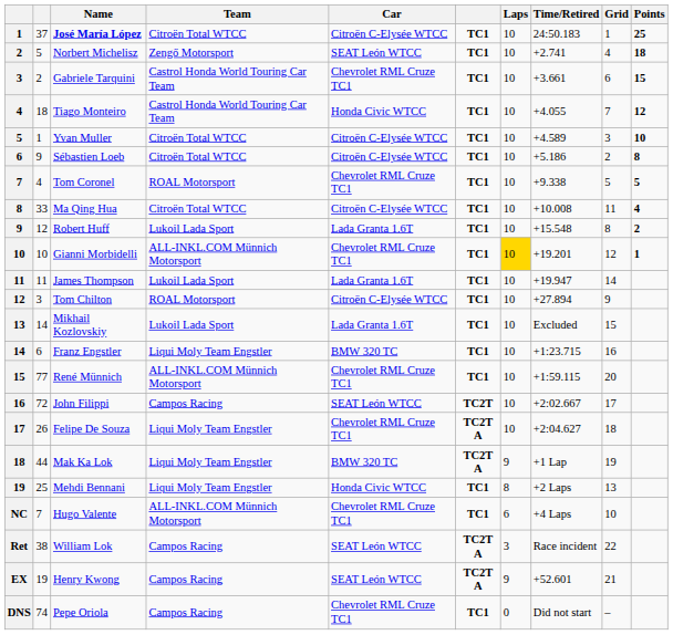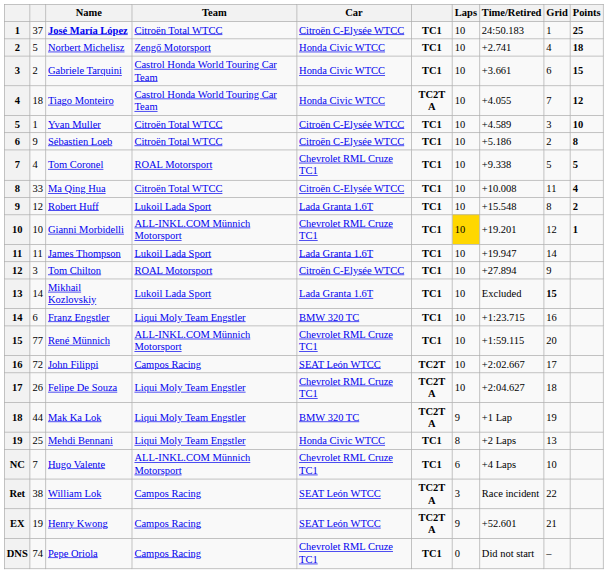 <table class="wikitable sortable" style="font-size: 95%;">
 <tr>
 <th></th>
 <th></th>
 <th>Name</th>
 <th>Team</th>
 <th>Car</th>
 <th></th>
 <th>Laps</th>
 <th>Time/Retired</th>
 <th>Grid</th>
 <th>Points</th>
 </tr>
 <tr>
 <th>1</th>
 <td>37</td>
 <td> <strong><a href='#'>José María López</a></strong></td>
 <td><a href='#'>Citroën Total WTCC</a></td>
 <td><a href='#'>Citroën C-Elysée WTCC</a></td>
 <td align=center><strong><span>TC1</span></strong></td>
 <td>10</td>
 <td>24:50.183</td>
 <td>1</td>
 <td><strong>25</strong></td>
 </tr>
 <tr>
 <th>2</th>
 <td>5</td>
 <td> <a href='#'>Norbert Michelisz</a></td>
 <td><a href='#'>Zengő Motorsport</a></td>
-<td><a href='#'>SEAT León WTCC</a></td>
+<td><a href='#'>Honda Civic WTCC</a></td>
 <td align=center><strong><span>TC1</span></strong></td>
 <td>10</td>
 <td>+2.741</td>
 <td>4</td>
 <td><strong>18</strong></td>
 </tr>
 <tr>
 <th>3</th>
 <td>2</td>
 <td> <a href='#'>Gabriele Tarquini</a></td>
 <td><a href='#'>Castrol Honda World Touring Car Team</a></td>
-<td><a href='#'>Chevrolet RML Cruze TC1</a></td>
+<td><a href='#'>Honda Civic WTCC</a></td>
 <td align=center><strong><span>TC1</span></strong></td>
 <td>10</td>
 <td>+3.661</td>
 <td>6</td>
 <td><strong>15</strong></td>
 </tr>
 <tr>
 <th>4</th>
 <td>18</td>
 <td> <a href='#'>Tiago Monteiro</a></td>
 <td><a href='#'>Castrol Honda World Touring Car Team</a></td>
 <td><a href='#'>Honda Civic WTCC</a></td>
-<td align=center><strong><span>TC1</span></strong></td>
+<td align=center><strong><span>TC2T</span></strong> <strong><span>A</span></strong></td>
 <td>10</td>
 <td>+4.055</td>
 <td>7</td>
 <td><strong>12</strong></td>
 </tr>
 <tr>
 <th>5</th>
 <td>1</td>
 <td> <a href='#'>Yvan Muller</a></td>
 <td><a href='#'>Citroën Total WTCC</a></td>
 <td><a href='#'>Citroën C-Elysée WTCC</a></td>
 <td align=center><strong><span>TC1</span></strong></td>
 <td>10</td>
 <td>+4.589</td>
 <td>3</td>
 <td><strong>10</strong></td>
 </tr>
 <tr>
 <th>6</th>
 <td>9</td>
 <td> <a href='#'>Sébastien Loeb</a></td>
 <td><a href='#'>Citroën Total WTCC</a></td>
 <td><a href='#'>Citroën C-Elysée WTCC</a></td>
 <td align=center><strong><span>TC1</span></strong></td>
 <td>10</td>
 <td>+5.186</td>
 <td>2</td>
 <td><strong>8</strong></td>
 </tr>
 <tr>
 <th>7</th>
 <td>4</td>
 <td> <a href='#'>Tom Coronel</a></td>
 <td><a href='#'>ROAL Motorsport</a></td>
 <td><a href='#'>Chevrolet RML Cruze TC1</a></td>
 <td align=center><strong><span>TC1</span></strong></td>
 <td>10</td>
 <td>+9.338</td>
 <td>5</td>
 <td><strong>5</strong></td>
 </tr>
 <tr>
 <th>8</th>
 <td>33</td>
 <td> <a href='#'>Ma Qing Hua</a></td>
 <td><a href='#'>Citroën Total WTCC</a></td>
 <td><a href='#'>Citroën C-Elysée WTCC</a></td>
 <td align=center><strong><span>TC1</span></strong></td>
 <td>10</td>
 <td>+10.008</td>
 <td>11</td>
 <td><strong>4</strong></td>
 </tr>
 <tr>
 <th>9</th>
 <td>12</td>
 <td> <a href='#'>Robert Huff</a></td>
 <td><a href='#'>Lukoil Lada Sport</a></td>
 <td><a href='#'>Lada Granta 1.6T</a></td>
 <td align=center><strong><span>TC1</span></strong></td>
 <td>10</td>
 <td>+15.548</td>
 <td>8</td>
 <td><strong>2</strong></td>
 </tr>
 <tr>
 <th>10</th>
 <td>10</td>
 <td> <a href='#'>Gianni Morbidelli</a></td>
 <td><a href='#'>ALL-INKL.COM Münnich Motorsport</a></td>
 <td><a href='#'>Chevrolet RML Cruze TC1</a></td>
 <td align=center><strong><span>TC1</span></strong></td>
 <td style="background: gold;">10</td>
 <td>+19.201</td>
 <td>12</td>
 <td><strong>1</strong></td>
 </tr>
 <tr>
 <th>11</th>
 <td>11</td>
 <td> <a href='#'>James Thompson</a></td>
 <td><a href='#'>Lukoil Lada Sport</a></td>
 <td><a href='#'>Lada Granta 1.6T</a></td>
 <td align=center><strong><span>TC1</span></strong></td>
 <td>10</td>
 <td>+19.947</td>
 <td>14</td>
 <td></td>
 </tr>
 <tr>
 <th>12</th>
 <td>3</td>
 <td> <a href='#'>Tom Chilton</a></td>
 <td><a href='#'>ROAL Motorsport</a></td>
 <td><a href='#'>Citroën C-Elysée WTCC</a></td>
 <td align=center><strong><span>TC1</span></strong></td>
 <td>10</td>
 <td>+27.894</td>
 <td>9</td>
 <td></td>
 </tr>
 <tr>
 <th>13</th>
 <td>14</td>
 <td> <a href='#'>Mikhail Kozlovskiy</a></td>
 <td><a href='#'>Lukoil Lada Sport</a></td>
 <td><a href='#'>Lada Granta 1.6T</a></td>
 <td align=center><strong><span>TC1</span></strong></td>
 <td>10</td>
 <td>Excluded</td>
-<td>15</td>
+<td><strong>15</strong></td>
 <td></td>
 </tr>
 <tr>
 <th>14</th>
 <td>6</td>
 <td> <a href='#'>Franz Engstler</a></td>
 <td><a href='#'>Liqui Moly Team Engstler</a></td>
 <td><a href='#'>BMW 320 TC</a></td>
 <td align=center><strong><span>TC1</span></strong></td>
 <td>10</td>
 <td>+1:23.715</td>
 <td>16</td>
 <td></td>
 </tr>
 <tr>
 <th>15</th>
 <td>77</td>
 <td> <a href='#'>René Münnich</a></td>
 <td><a href='#'>ALL-INKL.COM Münnich Motorsport</a></td>
 <td><a href='#'>Chevrolet RML Cruze TC1</a></td>
 <td align=center><strong><span>TC1</span></strong></td>
 <td>10</td>
 <td>+1:59.115</td>
 <td>20</td>
 <td></td>
 </tr>
 <tr>
 <th>16</th>
 <td>72</td>
 <td> <a href='#'>John Filippi</a></td>
 <td><a href='#'>Campos Racing</a></td>
 <td><a href='#'>SEAT León WTCC</a></td>
 <td align=center><strong><span>TC2T</span></strong></td>
 <td>10</td>
 <td>+2:02.667</td>
 <td>17</td>
 <td></td>
 </tr>
 <tr>
 <th>17</th>
 <td>26</td>
 <td> <a href='#'>Felipe De Souza</a></td>
 <td><a href='#'>Liqui Moly Team Engstler</a></td>
 <td><a href='#'>Chevrolet RML Cruze TC1</a></td>
 <td align=center><strong><span>TC2T</span></strong> <strong><span>A</span></strong></td>
 <td>10</td>
 <td>+2:04.627</td>
 <td>18</td>
 <td></td>
 </tr>
 <tr>
 <th>18</th>
 <td>44</td>
 <td> <a href='#'>Mak Ka Lok</a></td>
 <td><a href='#'>Liqui Moly Team Engstler</a></td>
 <td><a href='#'>BMW 320 TC</a></td>
 <td align=center><strong><span>TC2T</span></strong> <strong><span>A</span></strong></td>
 <td>9</td>
 <td>+1 Lap</td>
 <td>19</td>
 <td></td>
 </tr>
 <tr>
 <th>19</th>
 <td>25</td>
 <td> <a href='#'>Mehdi Bennani</a></td>
 <td><a href='#'>Liqui Moly Team Engstler</a></td>
 <td><a href='#'>Honda Civic WTCC</a></td>
 <td align=center><strong><span>TC1</span></strong></td>
 <td>8</td>
 <td>+2 Laps</td>
 <td>13</td>
 <td></td>
 </tr>
 <tr>
 <th>NC</th>
 <td>7</td>
 <td> <a href='#'>Hugo Valente</a></td>
 <td><a href='#'>ALL-INKL.COM Münnich Motorsport</a></td>
 <td><a href='#'>Chevrolet RML Cruze TC1</a></td>
 <td align=center><strong><span>TC1</span></strong></td>
 <td>6</td>
 <td>+4 Laps</td>
 <td>10</td>
 <td></td>
 </tr>
 <tr>
 <th>Ret</th>
 <td>38</td>
 <td> <a href='#'>William Lok</a></td>
 <td><a href='#'>Campos Racing</a></td>
 <td><a href='#'>SEAT León WTCC</a></td>
 <td align=center><strong><span>TC2T</span></strong> <strong><span>A</span></strong></td>
 <td>3</td>
 <td>Race incident</td>
 <td>22</td>
 <td></td>
 </tr>
 <tr>
 <th>EX</th>
 <td>19</td>
 <td> <a href='#'>Henry Kwong</a></td>
 <td><a href='#'>Campos Racing</a></td>
 <td><a href='#'>SEAT León WTCC</a></td>
 <td align=center><strong><span>TC2T</span></strong> <strong><span>A</span></strong></td>
 <td>9</td>
 <td>+52.601</td>
 <td>21</td>
 <td></td>
 </tr>
 <tr>
 <th>DNS</th>
 <td>74</td>
 <td> <a href='#'>Pepe Oriola</a></td>
 <td><a href='#'>Campos Racing</a></td>
 <td><a href='#'>Chevrolet RML Cruze TC1</a></td>
 <td align=center><strong><span>TC1</span></strong></td>
 <td>0</td>
 <td>Did not start</td>
 <td>–</td>
 <td></td>
 </tr>
 </table>
